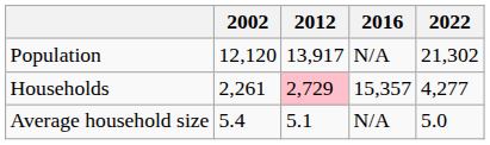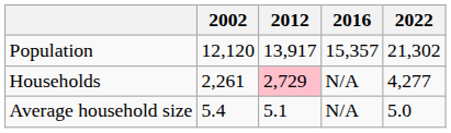 <table class="wikitable">
 <tr>
 <th></th>
 <th>2002</th>
 <th>2012</th>
 <th>2016</th>
 <th>2022</th>
 </tr>
 <tr>
 <td>Population</td>
 <td>12,120</td>
 <td>13,917</td>
-<td>N/A</td>
+<td>15,357</td>
 <td>21,302</td>
 </tr>
 <tr>
 <td>Households</td>
 <td>2,261</td>
 <td style="background: pink;">2,729</td>
-<td>15,357</td>
+<td>N/A</td>
 <td>4,277</td>
 </tr>
 <tr>
 <td>Average household size</td>
 <td>5.4</td>
 <td>5.1</td>
 <td>N/A</td>
 <td>5.0</td>
 </tr>
 </table>
